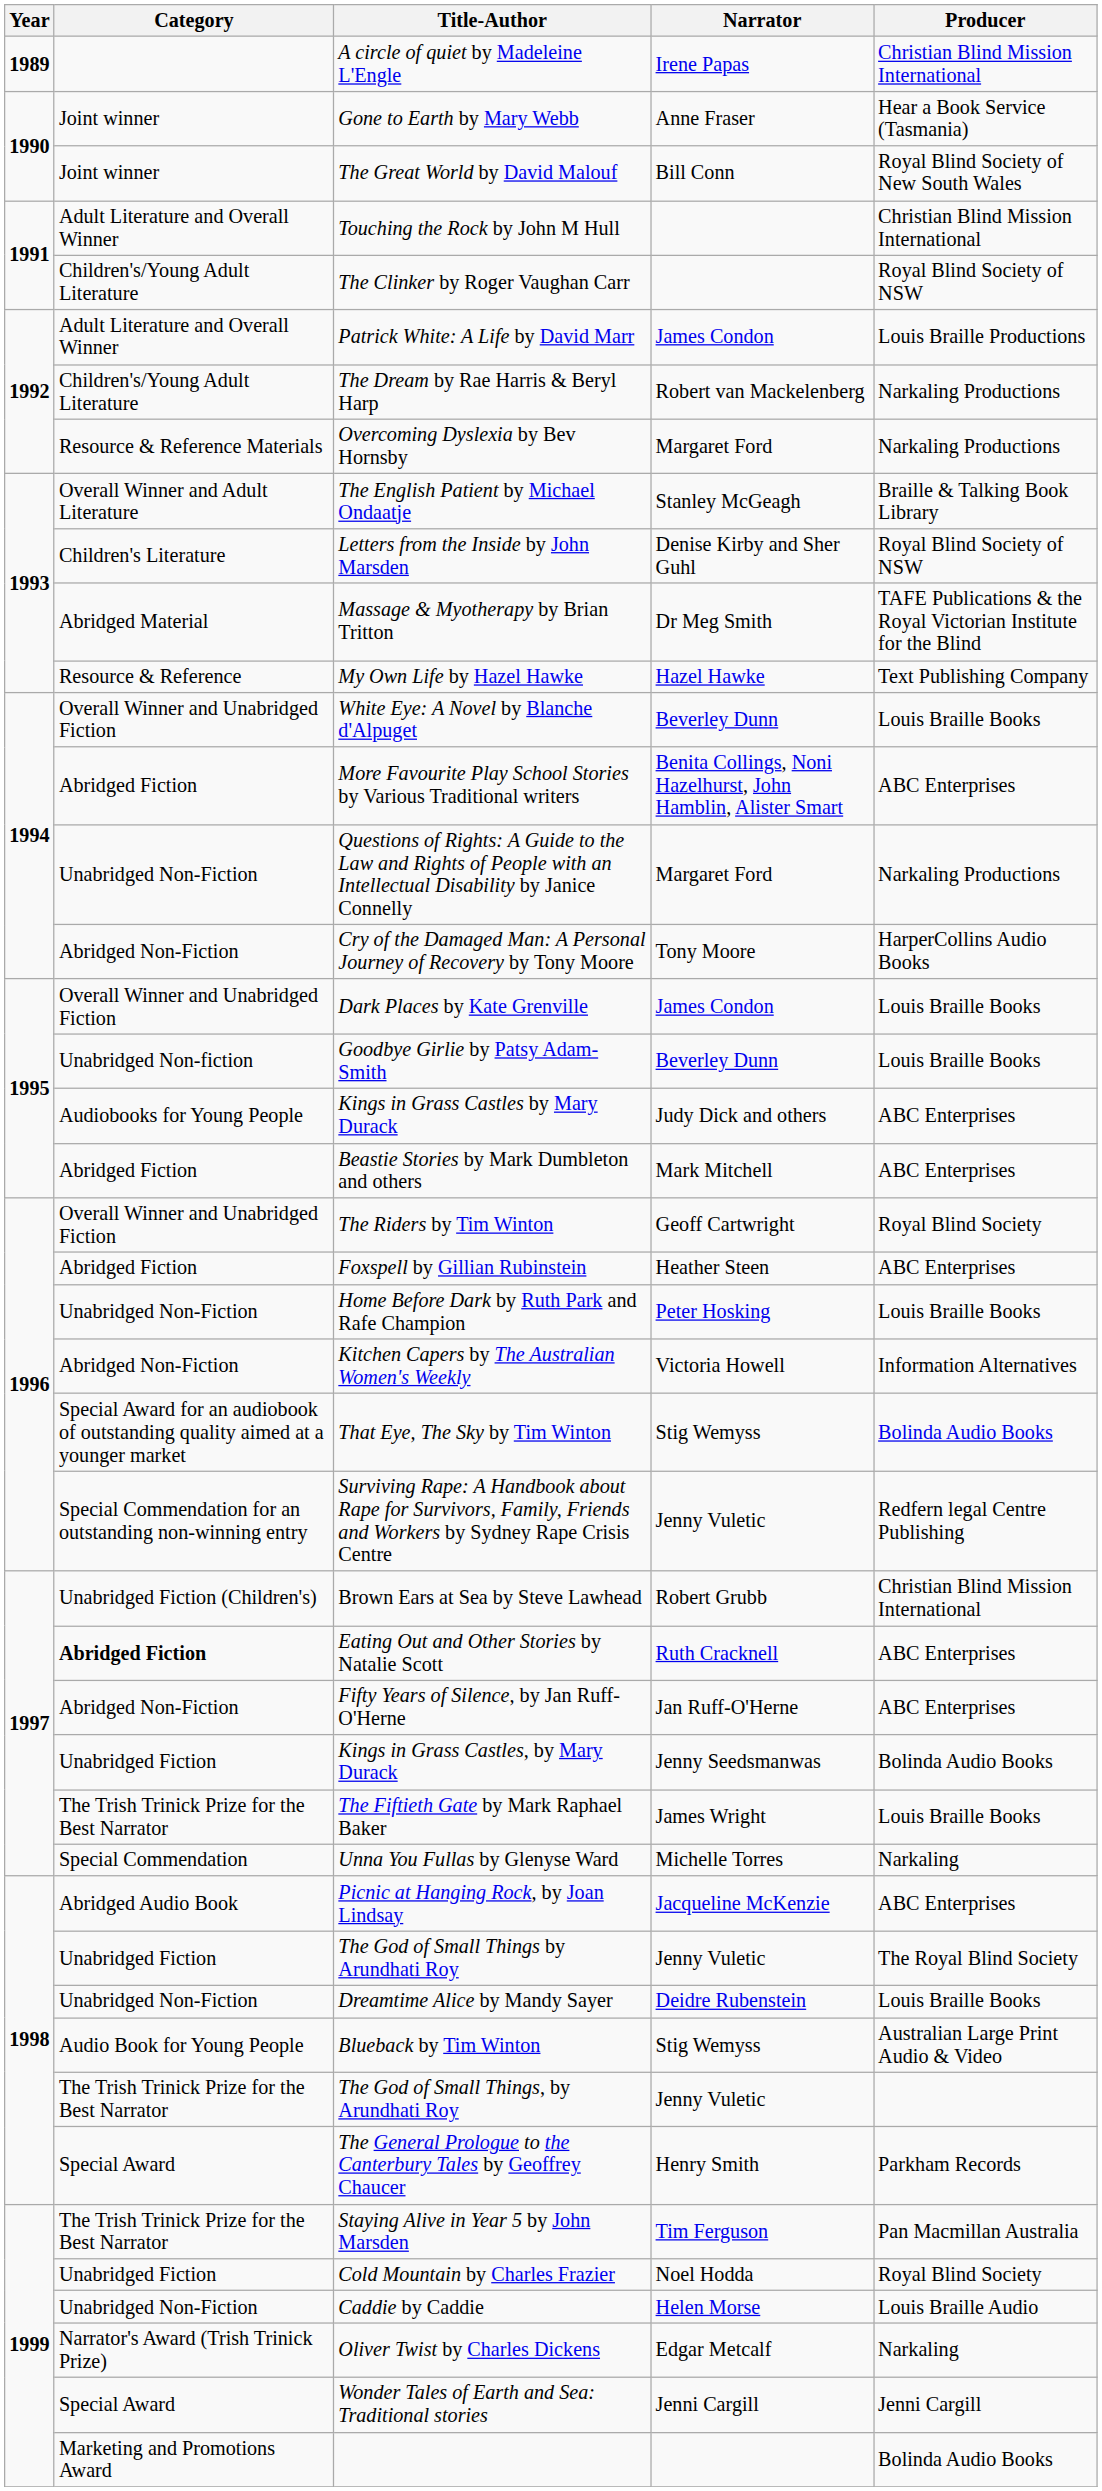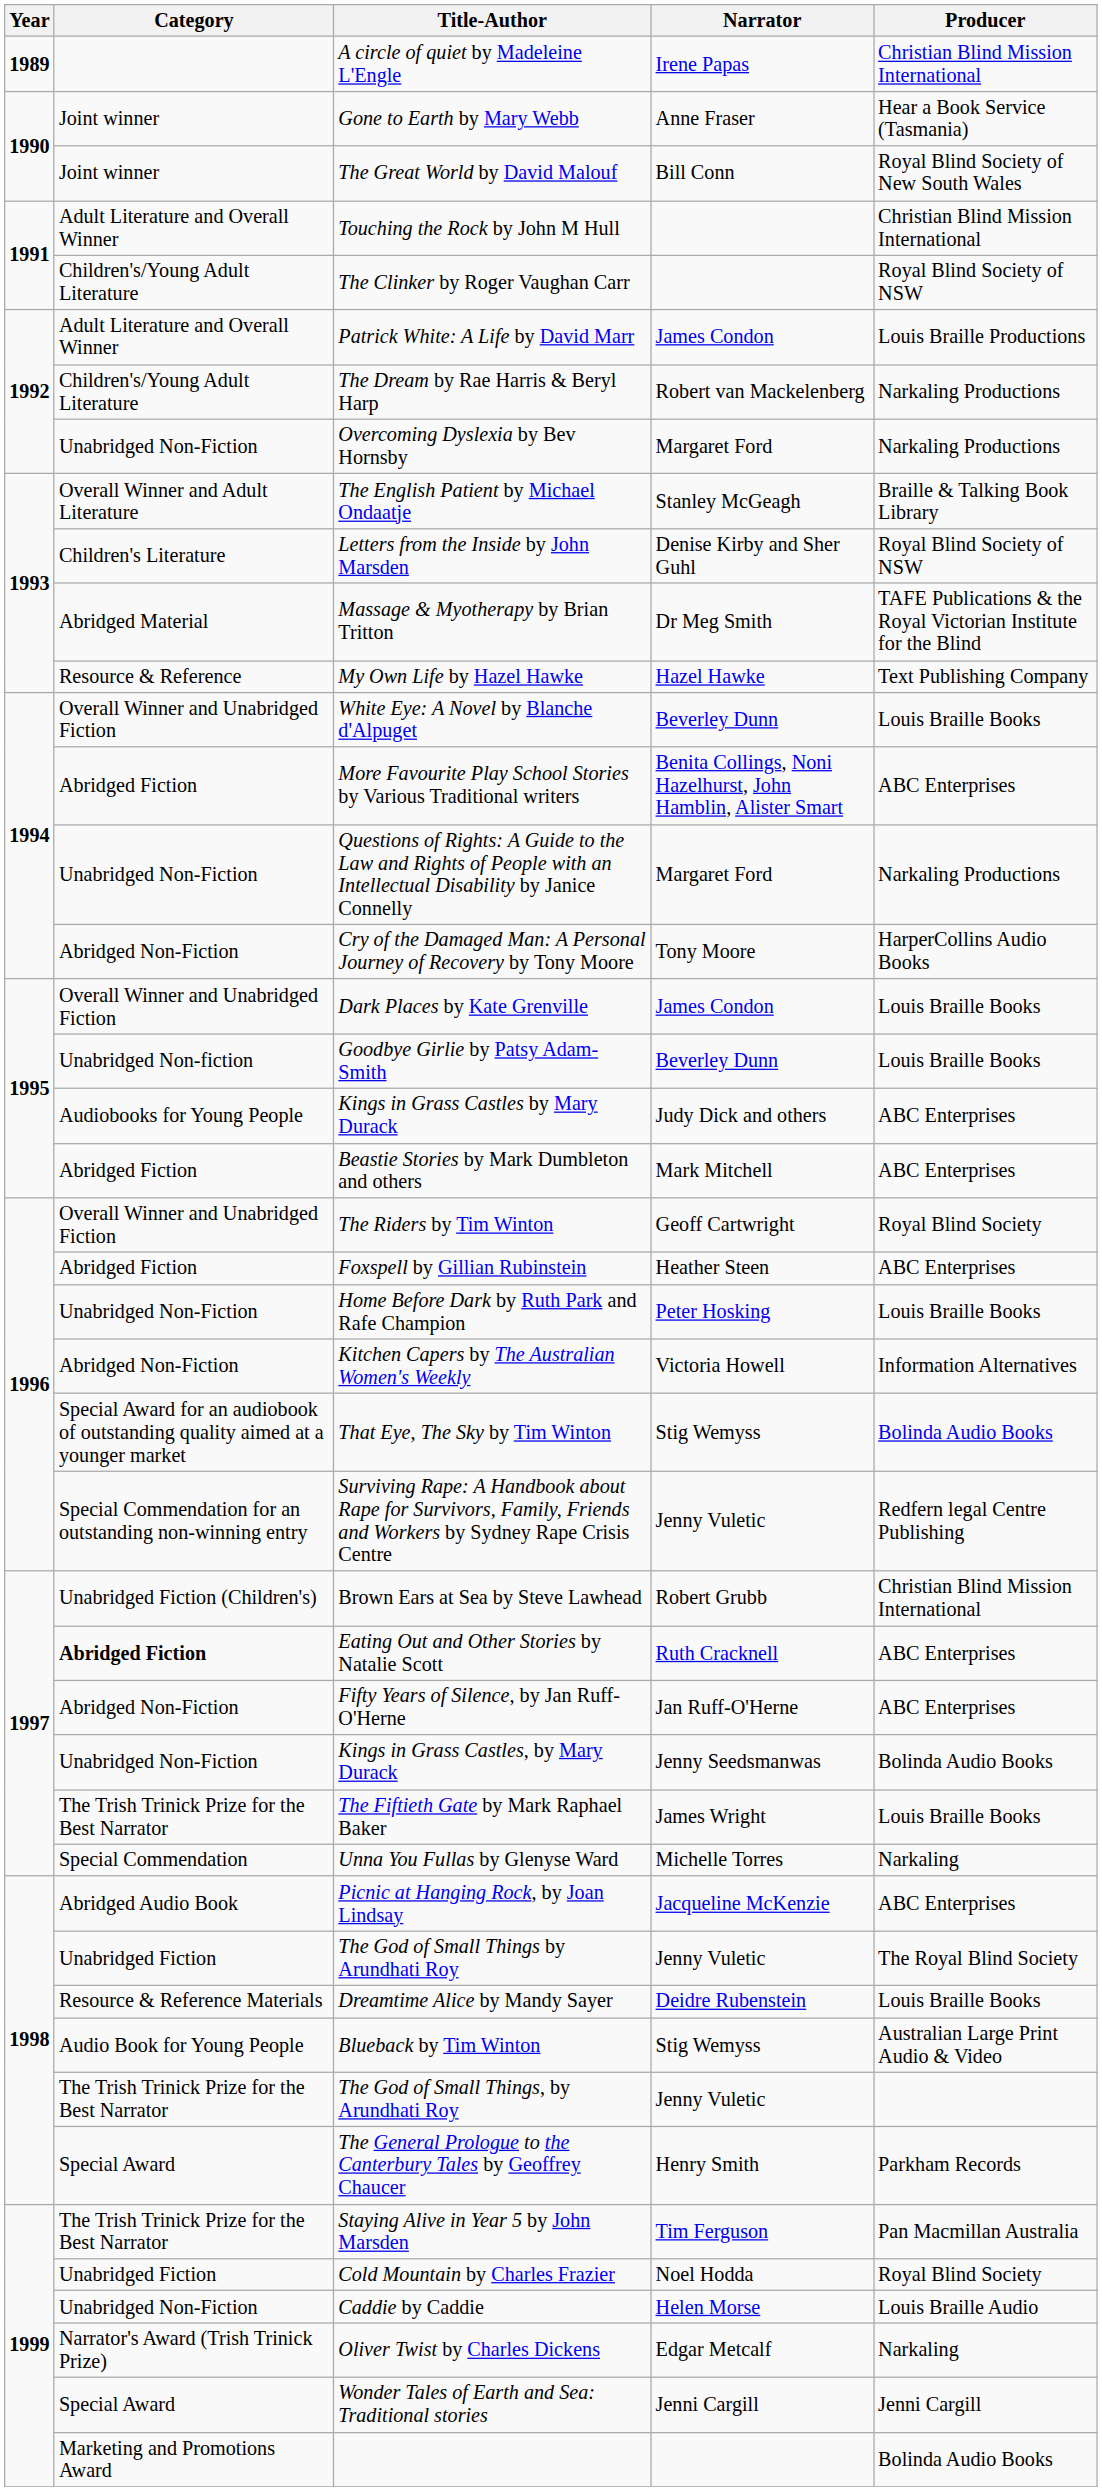 <table class="wikitable">
 <tr>
 <th>Year</th>
 <th>Category</th>
 <th>Title-Author</th>
 <th>Narrator</th>
 <th>Producer</th>
 </tr>
 <tr>
 <td><strong>1989</strong></td>
 <td></td>
 <td><em>A circle of quiet</em> by <a href='#'>Madeleine L'Engle</a></td>
 <td><a href='#'>Irene Papas</a></td>
 <td><a href='#'>Christian Blind Mission International</a></td>
 </tr>
 <tr>
 <td rowspan="2" valign="center"><strong>1990</strong></td>
 <td>Joint winner</td>
 <td><em>Gone to Earth</em> by <a href='#'>Mary Webb</a></td>
 <td>Anne Fraser</td>
 <td>Hear a Book Service (Tasmania)</td>
 </tr>
 <tr>
 <td>Joint winner</td>
 <td><em>The Great World</em> by <a href='#'>David Malouf</a></td>
 <td>Bill Conn</td>
 <td>Royal Blind Society of New South Wales</td>
 </tr>
 <tr>
 <td rowspan="2" valign="center"><strong>1991</strong></td>
 <td>Adult Literature and Overall Winner</td>
 <td><em>Touching the Rock</em> by John M Hull</td>
 <td></td>
 <td>Christian Blind Mission International</td>
 </tr>
 <tr>
 <td>Children's/Young Adult Literature</td>
 <td><em>The Clinker</em> by Roger Vaughan Carr</td>
 <td></td>
 <td>Royal Blind Society of NSW</td>
 </tr>
 <tr>
 <td rowspan="3" valign="center"><strong>1992</strong></td>
 <td>Adult Literature and Overall Winner</td>
 <td><em>Patrick White: A Life</em> by <a href='#'>David Marr</a></td>
 <td><a href='#'>James Condon</a></td>
 <td>Louis Braille Productions</td>
 </tr>
 <tr>
 <td>Children's/Young Adult Literature</td>
 <td><em>The Dream</em> by Rae Harris & Beryl Harp</td>
 <td>Robert van Mackelenberg</td>
 <td>Narkaling Productions</td>
 </tr>
 <tr>
-<td>Resource & Reference Materials</td>
+<td>Unabridged Non-Fiction</td>
 <td><em>Overcoming Dyslexia</em> by Bev Hornsby</td>
 <td>Margaret Ford</td>
 <td>Narkaling Productions</td>
 </tr>
 <tr>
 <td rowspan="4" valign="center"><strong>1993</strong></td>
 <td>Overall Winner and Adult Literature</td>
 <td><em>The English Patient</em> by <a href='#'>Michael Ondaatje</a></td>
 <td>Stanley McGeagh</td>
 <td>Braille & Talking Book Library</td>
 </tr>
 <tr>
 <td>Children's Literature</td>
 <td><em>Letters from the Inside</em> by <a href='#'>John Marsden</a></td>
 <td>Denise Kirby and Sher Guhl</td>
 <td>Royal Blind Society of NSW</td>
 </tr>
 <tr>
 <td>Abridged Material</td>
 <td><em>Massage & Myotherapy</em> by Brian Tritton</td>
 <td>Dr Meg Smith</td>
 <td>TAFE Publications & the Royal Victorian Institute for the Blind</td>
 </tr>
 <tr>
 <td>Resource & Reference</td>
 <td><em>My Own Life</em> by <a href='#'>Hazel Hawke</a></td>
 <td><a href='#'>Hazel Hawke</a></td>
 <td>Text Publishing Company</td>
 </tr>
 <tr>
 <td rowspan="4" valign="center"><strong>1994</strong></td>
 <td>Overall Winner and Unabridged Fiction</td>
 <td><em>White Eye: A Novel</em> by <a href='#'>Blanche d'Alpuget</a></td>
 <td><a href='#'>Beverley Dunn</a></td>
 <td>Louis Braille Books</td>
 </tr>
 <tr>
 <td>Abridged Fiction</td>
 <td><em>More Favourite Play School Stories</em> by Various Traditional writers</td>
 <td><a href='#'>Benita Collings</a>, <a href='#'>Noni Hazelhurst</a>, <a href='#'>John Hamblin</a>, <a href='#'>Alister Smart</a></td>
 <td>ABC Enterprises</td>
 </tr>
 <tr>
 <td>Unabridged Non-Fiction</td>
 <td><em>Questions of Rights: A Guide to the Law and Rights of People with an Intellectual Disability</em> by Janice Connelly</td>
 <td>Margaret Ford</td>
 <td>Narkaling Productions</td>
 </tr>
 <tr>
 <td>Abridged Non-Fiction</td>
 <td><em>Cry of the Damaged Man: A Personal Journey of Recovery</em> by Tony Moore</td>
 <td>Tony Moore</td>
 <td>HarperCollins Audio Books</td>
 </tr>
 <tr>
 <td rowspan="4" valign="center"><strong>1995</strong></td>
 <td>Overall Winner and Unabridged Fiction</td>
 <td><em>Dark Places</em> by <a href='#'>Kate Grenville</a></td>
 <td><a href='#'>James Condon</a></td>
 <td>Louis Braille Books</td>
 </tr>
 <tr>
 <td>Unabridged Non-fiction</td>
 <td><em>Goodbye Girlie</em> by <a href='#'>Patsy Adam-Smith</a></td>
 <td><a href='#'>Beverley Dunn</a></td>
 <td>Louis Braille Books</td>
 </tr>
 <tr>
 <td>Audiobooks for Young People</td>
 <td><em>Kings in Grass Castles</em> by <a href='#'>Mary Durack</a></td>
 <td>Judy Dick and others</td>
 <td>ABC Enterprises</td>
 </tr>
 <tr>
 <td>Abridged Fiction</td>
 <td><em>Beastie Stories</em> by Mark Dumbleton and others</td>
 <td>Mark Mitchell</td>
 <td>ABC Enterprises</td>
 </tr>
 <tr>
 <td rowspan="6" valign="center"><strong>1996</strong></td>
 <td>Overall Winner and Unabridged Fiction</td>
 <td><em>The Riders</em> by <a href='#'>Tim Winton</a></td>
 <td>Geoff Cartwright</td>
 <td>Royal Blind Society</td>
 </tr>
 <tr>
 <td>Abridged Fiction</td>
 <td><em>Foxspell</em> by <a href='#'>Gillian Rubinstein</a></td>
 <td>Heather Steen</td>
 <td>ABC Enterprises</td>
 </tr>
 <tr>
 <td>Unabridged Non-Fiction</td>
 <td><em>Home Before Dark</em> by <a href='#'>Ruth Park</a> and Rafe Champion</td>
 <td><a href='#'>Peter Hosking</a></td>
 <td>Louis Braille Books</td>
 </tr>
 <tr>
 <td>Abridged Non-Fiction</td>
 <td><em>Kitchen Capers</em> by <em><a href='#'>The Australian Women's Weekly</a></em></td>
 <td>Victoria Howell</td>
 <td>Information Alternatives</td>
 </tr>
 <tr>
 <td>Special Award for an audiobook of outstanding quality aimed at a younger market</td>
 <td><em>That Eye, The Sky</em> by <a href='#'>Tim Winton</a></td>
 <td>Stig Wemyss</td>
 <td><a href='#'>Bolinda Audio Books</a></td>
 </tr>
 <tr>
 <td>Special Commendation for an outstanding non-winning entry</td>
 <td><em>Surviving Rape: A Handbook about Rape for Survivors, Family, Friends and Workers</em> by Sydney Rape Crisis Centre</td>
 <td>Jenny Vuletic</td>
 <td>Redfern legal Centre Publishing</td>
 </tr>
 <tr>
 <td rowspan="6" valign="center"><strong>1997</strong></td>
 <td>Unabridged Fiction (Children's)</td>
 <td>Brown Ears at Sea by Steve Lawhead</td>
 <td>Robert Grubb</td>
 <td>Christian Blind Mission International</td>
 </tr>
 <tr>
 <td><strong>Abridged Fiction</strong></td>
 <td><em>Eating Out and Other Stories</em> by Natalie Scott</td>
 <td><a href='#'>Ruth Cracknell</a></td>
 <td>ABC Enterprises</td>
 </tr>
 <tr>
 <td>Abridged Non-Fiction</td>
 <td><em>Fifty Years of Silence</em>, by Jan Ruff-O'Herne</td>
 <td>Jan Ruff-O'Herne</td>
 <td>ABC Enterprises</td>
 </tr>
 <tr>
-<td>Unabridged Fiction</td>
+<td>Unabridged Non-Fiction</td>
 <td><em>Kings in Grass Castles</em>, by <a href='#'>Mary Durack</a></td>
 <td>Jenny Seedsmanwas</td>
 <td>Bolinda Audio Books</td>
 </tr>
 <tr>
 <td>The Trish Trinick Prize for the Best Narrator</td>
 <td><em><a href='#'>The Fiftieth Gate</a></em> by Mark Raphael Baker</td>
 <td>James Wright</td>
 <td>Louis Braille Books</td>
 </tr>
 <tr>
 <td>Special Commendation</td>
 <td><em>Unna You Fullas</em> by Glenyse Ward</td>
 <td>Michelle Torres</td>
 <td>Narkaling</td>
 </tr>
 <tr>
 <td rowspan="6" valign="center"><strong>1998</strong></td>
 <td>Abridged Audio Book</td>
 <td><em><a href='#'>Picnic at Hanging Rock</a></em>, by <a href='#'>Joan Lindsay</a></td>
 <td><a href='#'>Jacqueline McKenzie</a></td>
 <td>ABC Enterprises</td>
 </tr>
 <tr>
 <td>Unabridged Fiction</td>
 <td><em>The God of Small Things</em> by <a href='#'>Arundhati Roy</a></td>
 <td>Jenny Vuletic</td>
 <td>The Royal Blind Society</td>
 </tr>
 <tr>
-<td>Unabridged Non-Fiction</td>
+<td>Resource & Reference Materials</td>
 <td><em>Dreamtime Alice</em> by Mandy Sayer</td>
 <td><a href='#'>Deidre Rubenstein</a></td>
 <td>Louis Braille Books</td>
 </tr>
 <tr>
 <td>Audio Book for Young People</td>
 <td><em>Blueback</em> by <a href='#'>Tim Winton</a></td>
 <td>Stig Wemyss</td>
 <td>Australian Large Print Audio & Video</td>
 </tr>
 <tr>
 <td>The Trish Trinick Prize for the Best Narrator</td>
 <td><em>The God of Small Things</em>, by <a href='#'>Arundhati Roy</a></td>
 <td>Jenny Vuletic</td>
 <td></td>
 </tr>
 <tr>
 <td>Special Award</td>
 <td><em>The <a href='#'>General Prologue</a> to <a href='#'>the Canterbury Tales</a></em> by <a href='#'>Geoffrey Chaucer</a></td>
 <td>Henry Smith</td>
 <td>Parkham Records</td>
 </tr>
 <tr>
 <td rowspan="6" valign="center"><strong>1999</strong></td>
 <td>The Trish Trinick Prize for the Best Narrator</td>
 <td><em>Staying Alive in Year 5</em> by <a href='#'>John Marsden</a></td>
 <td><a href='#'>Tim Ferguson</a></td>
 <td>Pan Macmillan Australia</td>
 </tr>
 <tr>
 <td>Unabridged Fiction</td>
 <td><em>Cold Mountain</em> by <a href='#'>Charles Frazier</a></td>
 <td>Noel Hodda</td>
 <td>Royal Blind Society</td>
 </tr>
 <tr>
 <td>Unabridged Non-Fiction</td>
 <td><em>Caddie</em> by Caddie</td>
 <td><a href='#'>Helen Morse</a></td>
 <td>Louis Braille Audio</td>
 </tr>
 <tr>
 <td>Narrator's Award (Trish Trinick Prize)</td>
 <td><em>Oliver Twist</em> by <a href='#'>Charles Dickens</a></td>
 <td>Edgar Metcalf</td>
 <td>Narkaling</td>
 </tr>
 <tr>
 <td>Special Award</td>
 <td><em>Wonder Tales of Earth and Sea: Traditional stories</em></td>
 <td>Jenni Cargill</td>
 <td>Jenni Cargill</td>
 </tr>
 <tr>
 <td>Marketing and Promotions Award</td>
 <td></td>
 <td></td>
 <td>Bolinda Audio Books</td>
 </tr>
 </table>
